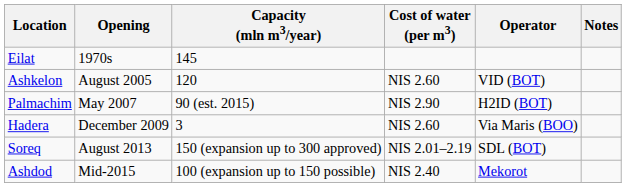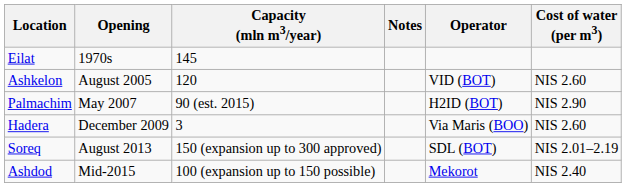 <table class="wikitable sortable">
 <tr>
 <th>Location</th>
 <th>Opening</th>
 <th>Capacity <br> (mln m<sup>3</sup>/year)</th>
+<th>Notes</th>
+<th>Operator</th>
 <th>Cost of water <br> (per m<sup>3</sup>)</th>
-<th>Operator</th>
-<th>Notes</th>
 </tr>
 <tr>
 <td><a href='#'>Eilat</a></td>
 <td>1970s</td>
 <td>145</td>
 <td></td>
 <td></td>
 <td></td>
 </tr>
 <tr>
 <td><a href='#'>Ashkelon</a></td>
 <td>August 2005</td>
 <td>120</td>
+<td></td>
+<td>VID (<a href='#'>BOT</a>)</td>
 <td>NIS 2.60</td>
-<td>VID (<a href='#'>BOT</a>)</td>
-<td></td>
 </tr>
 <tr>
 <td><a href='#'>Palmachim</a></td>
 <td>May 2007</td>
 <td>90 (est. 2015)</td>
+<td></td>
+<td>H2ID (<a href='#'>BOT</a>)</td>
 <td>NIS 2.90</td>
-<td>H2ID (<a href='#'>BOT</a>)</td>
-<td></td>
 </tr>
 <tr>
 <td><a href='#'>Hadera</a></td>
 <td>December 2009</td>
 <td>3</td>
+<td></td>
+<td>Via Maris (<a href='#'>BOO</a>)</td>
 <td>NIS 2.60</td>
-<td>Via Maris (<a href='#'>BOO</a>)</td>
-<td></td>
 </tr>
 <tr>
 <td><a href='#'>Soreq</a></td>
 <td>August 2013</td>
 <td>150 (expansion up to 300 approved)</td>
+<td><br></td>
+<td>SDL (<a href='#'>BOT</a>)</td>
 <td>NIS 2.01–2.19</td>
-<td>SDL (<a href='#'>BOT</a>)</td>
-<td><br></td>
 </tr>
 <tr>
 <td><a href='#'>Ashdod</a></td>
 <td>Mid-2015</td>
 <td>100 (expansion up to 150 possible)</td>
+<td></td>
+<td><a href='#'>Mekorot</a></td>
 <td>NIS 2.40</td>
-<td><a href='#'>Mekorot</a></td>
-<td></td>
 </tr>
 </table>
